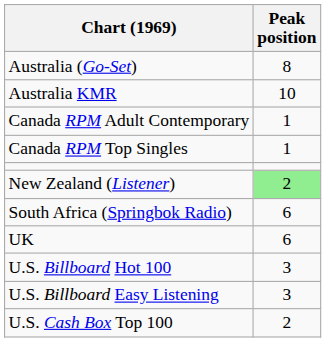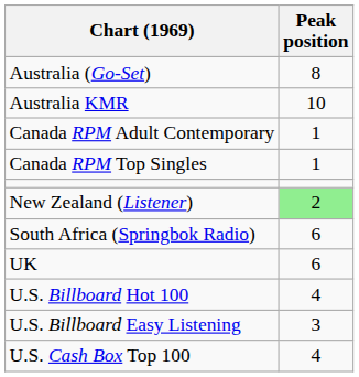 <table class="wikitable sortable">
 <tr>
 <th align="left">Chart (1969)</th>
 <th align="left">Peak<br>position</th>
 </tr>
 <tr>
 <td>Australia (<em><a href='#'>Go-Set</a></em>)</td>
 <td style="text-align:center;">8</td>
 </tr>
 <tr>
 <td>Australia <a href='#'>KMR</a></td>
 <td style="text-align:center;">10</td>
 </tr>
 <tr>
 <td>Canada <em><a href='#'>RPM</a></em> Adult Contemporary</td>
 <td style="text-align:center;">1</td>
 </tr>
 <tr>
 <td>Canada <em><a href='#'>RPM</a></em> Top Singles</td>
 <td style="text-align:center;">1</td>
 </tr>
 <tr>
 <td></td>
 </tr>
 <tr>
 <td>New Zealand (<em><a href='#'>Listener</a></em>) </td>
 <td style="background: lightgreen; text-align:center;">2</td>
 </tr>
 <tr>
 <td>South Africa (<a href='#'>Springbok Radio</a>)</td>
 <td align="center">6</td>
 </tr>
 <tr>
 <td>UK </td>
 <td style="text-align:center;">6</td>
 </tr>
 <tr>
 <td>U.S. <em><a href='#'>Billboard</a></em> <a href='#'>Hot 100</a></td>
-<td style="text-align:center;">3</td>
+<td style="text-align:center;">4</td>
 </tr>
 <tr>
 <td>U.S. <em>Billboard</em> <a href='#'>Easy Listening</a></td>
 <td style="text-align:center;">3</td>
 </tr>
 <tr>
 <td>U.S. <a href='#'><em>Cash Box</em></a> Top 100</td>
-<td style="text-align:center;">2</td>
+<td style="text-align:center;">4</td>
 </tr>
 </table>
